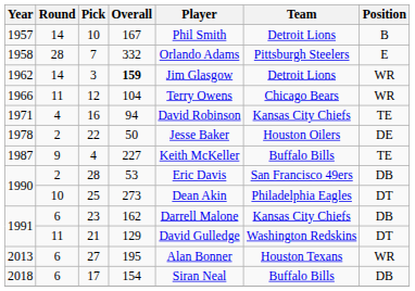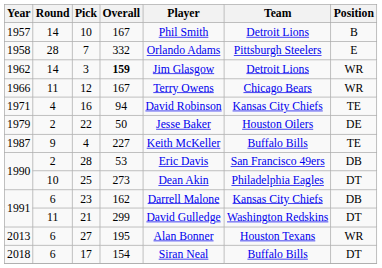 <table class="wikitable sortable" style="text-align: center;">
 <tr>
 <th>Year</th>
 <th>Round</th>
 <th>Pick</th>
 <th>Overall</th>
 <th>Player</th>
 <th>Team</th>
 <th>Position</th>
 </tr>
 <tr>
 <td>1957</td>
 <td>14</td>
 <td>10</td>
 <td>167</td>
 <td><a href='#'>Phil Smith</a></td>
 <td><a href='#'>Detroit Lions</a></td>
 <td>B</td>
 </tr>
 <tr>
 <td>1958</td>
 <td>28</td>
 <td>7</td>
 <td>332</td>
 <td><a href='#'>Orlando Adams</a></td>
 <td><a href='#'>Pittsburgh Steelers</a></td>
 <td>E</td>
 </tr>
 <tr>
 <td>1962</td>
 <td>14</td>
 <td>3</td>
 <td><strong>159</strong></td>
 <td><a href='#'>Jim Glasgow</a></td>
 <td><a href='#'>Detroit Lions</a></td>
 <td>WR</td>
 </tr>
 <tr>
 <td>1966</td>
 <td>11</td>
 <td>12</td>
-<td>104</td>
+<td>167</td>
 <td><a href='#'>Terry Owens</a></td>
 <td><a href='#'>Chicago Bears</a></td>
 <td>WR</td>
 </tr>
 <tr>
 <td>1971</td>
 <td>4</td>
 <td>16</td>
 <td>94</td>
 <td><a href='#'>David Robinson</a></td>
 <td><a href='#'>Kansas City Chiefs</a></td>
 <td>TE</td>
 </tr>
 <tr>
-<td>1978</td>
+<td>1979</td>
 <td>2</td>
 <td>22</td>
 <td>50</td>
 <td><a href='#'>Jesse Baker</a></td>
 <td><a href='#'>Houston Oilers</a></td>
 <td>DE</td>
 </tr>
 <tr>
 <td>1987</td>
 <td>9</td>
 <td>4</td>
 <td>227</td>
 <td><a href='#'>Keith McKeller</a></td>
 <td><a href='#'>Buffalo Bills</a></td>
 <td>TE</td>
 </tr>
 <tr>
 <td rowspan="2">1990</td>
 <td>2</td>
 <td>28</td>
 <td>53</td>
 <td><a href='#'>Eric Davis</a></td>
 <td><a href='#'>San Francisco 49ers</a></td>
 <td>DB</td>
 </tr>
 <tr>
 <td>10</td>
 <td>25</td>
 <td>273</td>
 <td><a href='#'>Dean Akin</a></td>
 <td><a href='#'>Philadelphia Eagles</a></td>
 <td>DT</td>
 </tr>
 <tr>
 <td rowspan="2">1991</td>
 <td>6</td>
 <td>23</td>
 <td>162</td>
 <td><a href='#'>Darrell Malone</a></td>
 <td><a href='#'>Kansas City Chiefs</a></td>
 <td>DB</td>
 </tr>
 <tr>
 <td>11</td>
 <td>21</td>
-<td>129</td>
+<td>299</td>
 <td><a href='#'>David Gulledge</a></td>
 <td><a href='#'>Washington Redskins</a></td>
 <td>DT</td>
 </tr>
 <tr>
 <td>2013</td>
 <td>6</td>
 <td>27</td>
 <td>195</td>
 <td><a href='#'>Alan Bonner</a></td>
 <td><a href='#'>Houston Texans</a></td>
 <td>WR</td>
 </tr>
 <tr>
 <td>2018</td>
 <td>6</td>
 <td>17</td>
 <td>154</td>
 <td><a href='#'>Siran Neal</a></td>
 <td><a href='#'>Buffalo Bills</a></td>
-<td>DB</td>
+<td>DT</td>
 </tr>
 <tr>
 </tr>
 </table>
